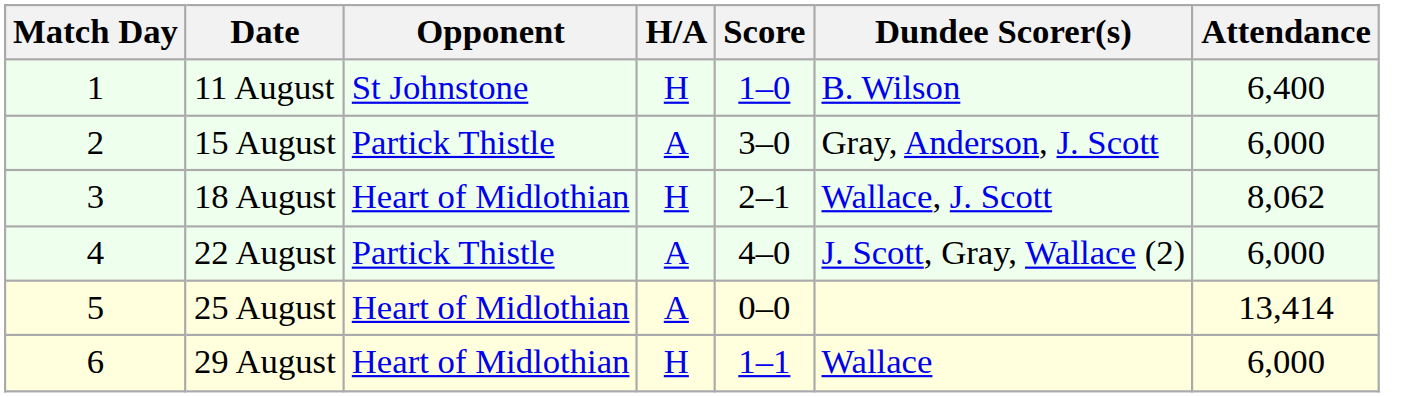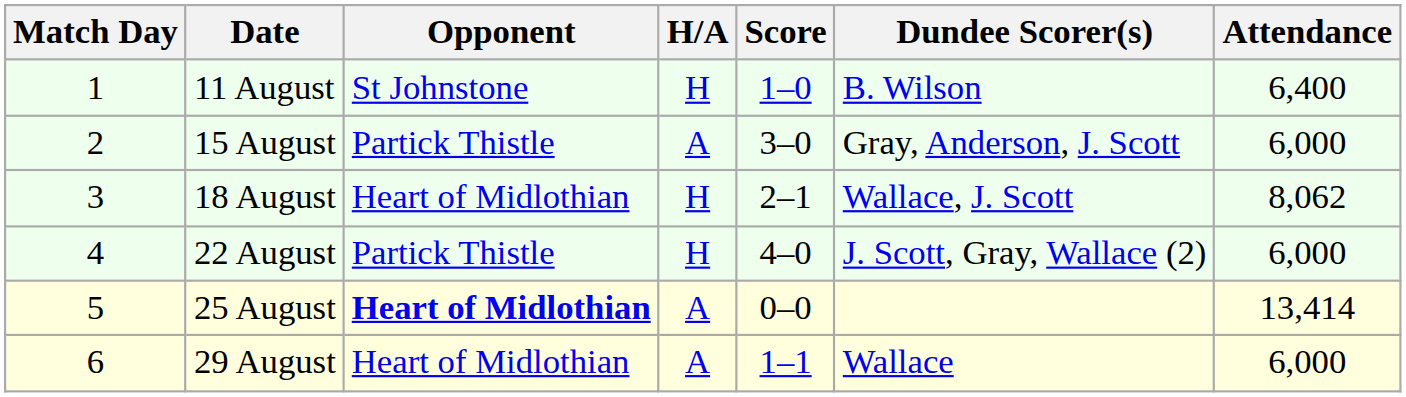 <table class="wikitable" style="text-align:center">
 <tr>
 <th>Match Day</th>
 <th>Date</th>
 <th>Opponent</th>
 <th>H/A</th>
 <th>Score</th>
 <th>Dundee Scorer(s)</th>
 <th>Attendance</th>
 </tr>
 <tr bgcolor="#EEFFEE">
 <td>1</td>
 <td align="left">11 August</td>
 <td align="left"><a href='#'>St Johnstone</a></td>
 <td><a href='#'>H</a></td>
 <td><a href='#'>1–0</a></td>
 <td align="left"><a href='#'>B. Wilson</a></td>
 <td>6,400</td>
 </tr>
 <tr bgcolor="#EEFFEE">
 <td>2</td>
 <td align="left">15 August</td>
 <td align="left"><a href='#'>Partick Thistle</a></td>
 <td><a href='#'>A</a></td>
 <td>3–0</td>
 <td align="left">Gray, <a href='#'>Anderson</a>, <a href='#'>J. Scott</a></td>
 <td>6,000</td>
 </tr>
 <tr bgcolor="#EEFFEE">
 <td>3</td>
 <td align="left">18 August</td>
 <td align="left"><a href='#'>Heart of Midlothian</a></td>
 <td><a href='#'>H</a></td>
 <td>2–1</td>
 <td align="left"><a href='#'>Wallace</a>, <a href='#'>J. Scott</a></td>
 <td>8,062</td>
 </tr>
 <tr bgcolor="#EEFFEE">
 <td>4</td>
 <td align="left">22 August</td>
 <td align="left"><a href='#'>Partick Thistle</a></td>
-<td><a href='#'>A</a></td>
+<td><a href='#'>H</a></td>
 <td>4–0</td>
 <td align="left"><a href='#'>J. Scott</a>, Gray, <a href='#'>Wallace</a> (2)</td>
 <td>6,000</td>
 </tr>
 <tr bgcolor="#FFFFDD">
 <td>5</td>
 <td align="left">25 August</td>
-<td align="left"><a href='#'>Heart of Midlothian</a></td>
+<td align="left"><strong><a href='#'>Heart of Midlothian</a></strong></td>
 <td><a href='#'>A</a></td>
 <td>0–0</td>
 <td align="left"></td>
 <td>13,414</td>
 </tr>
 <tr bgcolor="#FFFFDD">
 <td>6</td>
 <td align="left">29 August</td>
 <td align="left"><a href='#'>Heart of Midlothian</a></td>
-<td><a href='#'>H</a></td>
+<td><a href='#'>A</a></td>
 <td><a href='#'>1–1</a></td>
 <td align="left"><a href='#'>Wallace</a></td>
 <td>6,000</td>
 </tr>
 </table>
